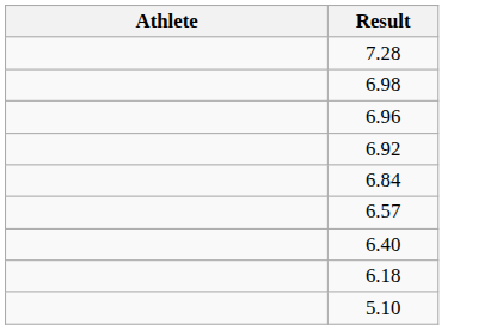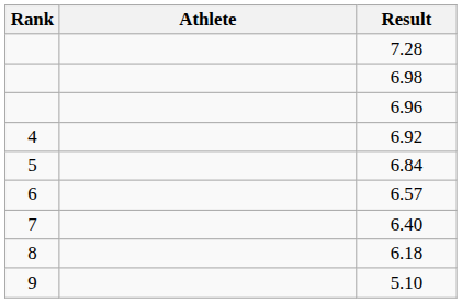 <table class=wikitable style="text-align:center">
 <tr>
+<th width=40>Rank</th>
 <th width=250>Athlete</th>
 <th width=80>Result</th>
 </tr>
 <tr>
+<td></td>
 <td align=left></td>
 <td>7.28</td>
 </tr>
 <tr>
+<td></td>
 <td align=left></td>
 <td>6.98</td>
 </tr>
 <tr>
+<td></td>
 <td align=left></td>
 <td>6.96</td>
 </tr>
 <tr>
+<td>4</td>
 <td align=left></td>
 <td>6.92</td>
 </tr>
 <tr>
+<td>5</td>
 <td align=left></td>
 <td>6.84</td>
 </tr>
 <tr>
+<td>6</td>
 <td align=left></td>
 <td>6.57</td>
 </tr>
 <tr>
+<td>7</td>
 <td align=left></td>
 <td>6.40</td>
 </tr>
 <tr>
+<td>8</td>
 <td align=left></td>
 <td>6.18</td>
 </tr>
 <tr>
+<td>9</td>
 <td align=left></td>
 <td>5.10</td>
 </tr>
 </table>
